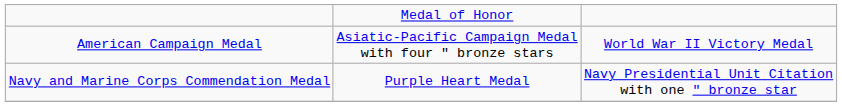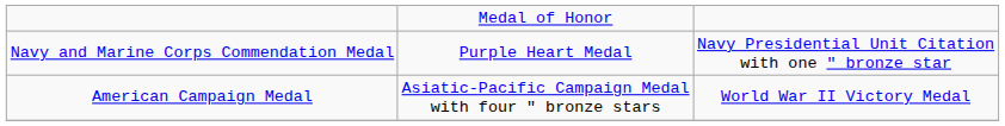 <table class="wikitable" style="margin:1em auto; text-align:center;">
 <tr>
 <td></td>
 <td><a href='#'>Medal of Honor</a></td>
 <td></td>
 </tr>
 <tr>
+<td><a href='#'>Navy and Marine Corps Commendation Medal</a></td>
+<td><a href='#'>Purple Heart Medal</a></td>
+<td><a href='#'>Navy Presidential Unit Citation</a> <br>with one <a href='#'>" bronze star</a></td>
+</tr>
+<tr>
 <td><a href='#'>American Campaign Medal</a></td>
 <td><a href='#'>Asiatic-Pacific Campaign Medal</a> <br>with four " bronze stars</td>
 <td><a href='#'>World War II Victory Medal</a></td>
 </tr>
 <tr>
-<td><a href='#'>Navy and Marine Corps Commendation Medal</a></td>
-<td><a href='#'>Purple Heart Medal</a></td>
-<td><a href='#'>Navy Presidential Unit Citation</a> <br>with one <a href='#'>" bronze star</a></td>
-</tr>
-<tr>
 </tr>
 </table>
